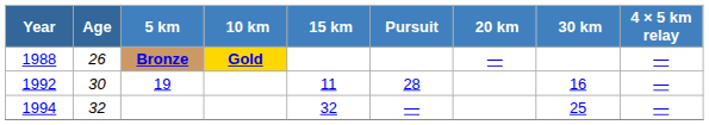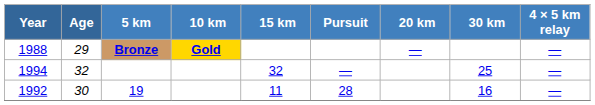 <table class="wikitable" style="font-size:95%; text-align:center; border:grey solid 1px; border-collapse:collapse; background:#ffffff;">
 <tr>
 <th style="background-color:#369; color:white; width:60px;"> Year </th>
 <th style="background-color:#369; color:white; width:40px;"> Age </th>
 <th style="background-color:#4180be; color:white; width:75px;"> 5 km </th>
 <th style="background-color:#4180be; color:white; width:75px;"> 10 km</th>
 <th style="background-color:#4180be; color:white; width:75px;"> 15 km</th>
 <th style="background-color:#4180be; color:white; width:75px;"> Pursuit </th>
 <th style="background-color:#4180be; color:white; width:75px;"> 20 km</th>
 <th style="background-color:#4180be; color:white; width:75px;"> 30 km</th>
 <th style="background-color:#4180be; color:white; width:75px;"> 4 × 5 km <br> relay </th>
 </tr>
 <tr>
 <td><a href='#'>1988</a></td>
-<td><em>26</em></td>
+<td><em>29</em></td>
 <td bgcolor="cc9966"><a href='#'><strong>Bronze</strong></a></td>
 <td style="background:gold;"><a href='#'><strong>Gold</strong></a></td>
 <td></td>
 <td></td>
 <td><a href='#'>—</a></td>
 <td></td>
+<td><a href='#'>—</a></td>
+</tr>
+<tr>
+<td><a href='#'>1994</a></td>
+<td><em>32</em></td>
+<td><a href='#'></a></td>
+<td></td>
+<td><a href='#'>32</a></td>
+<td><a href='#'>—</a></td>
+<td></td>
+<td><a href='#'>25</a></td>
 <td><a href='#'>—</a></td>
 </tr>
 <tr>
 <td><a href='#'>1992</a></td>
 <td><em>30</em></td>
 <td><a href='#'>19</a></td>
 <td></td>
 <td><a href='#'>11</a></td>
 <td><a href='#'>28</a></td>
 <td></td>
 <td><a href='#'>16</a></td>
 <td><a href='#'>—</a></td>
 </tr>
 <tr>
-<td><a href='#'>1994</a></td>
-<td><em>32</em></td>
-<td><a href='#'></a></td>
-<td></td>
-<td><a href='#'>32</a></td>
-<td><a href='#'>—</a></td>
-<td></td>
-<td><a href='#'>25</a></td>
-<td><a href='#'>—</a></td>
-</tr>
-<tr>
 </tr>
 </table>
